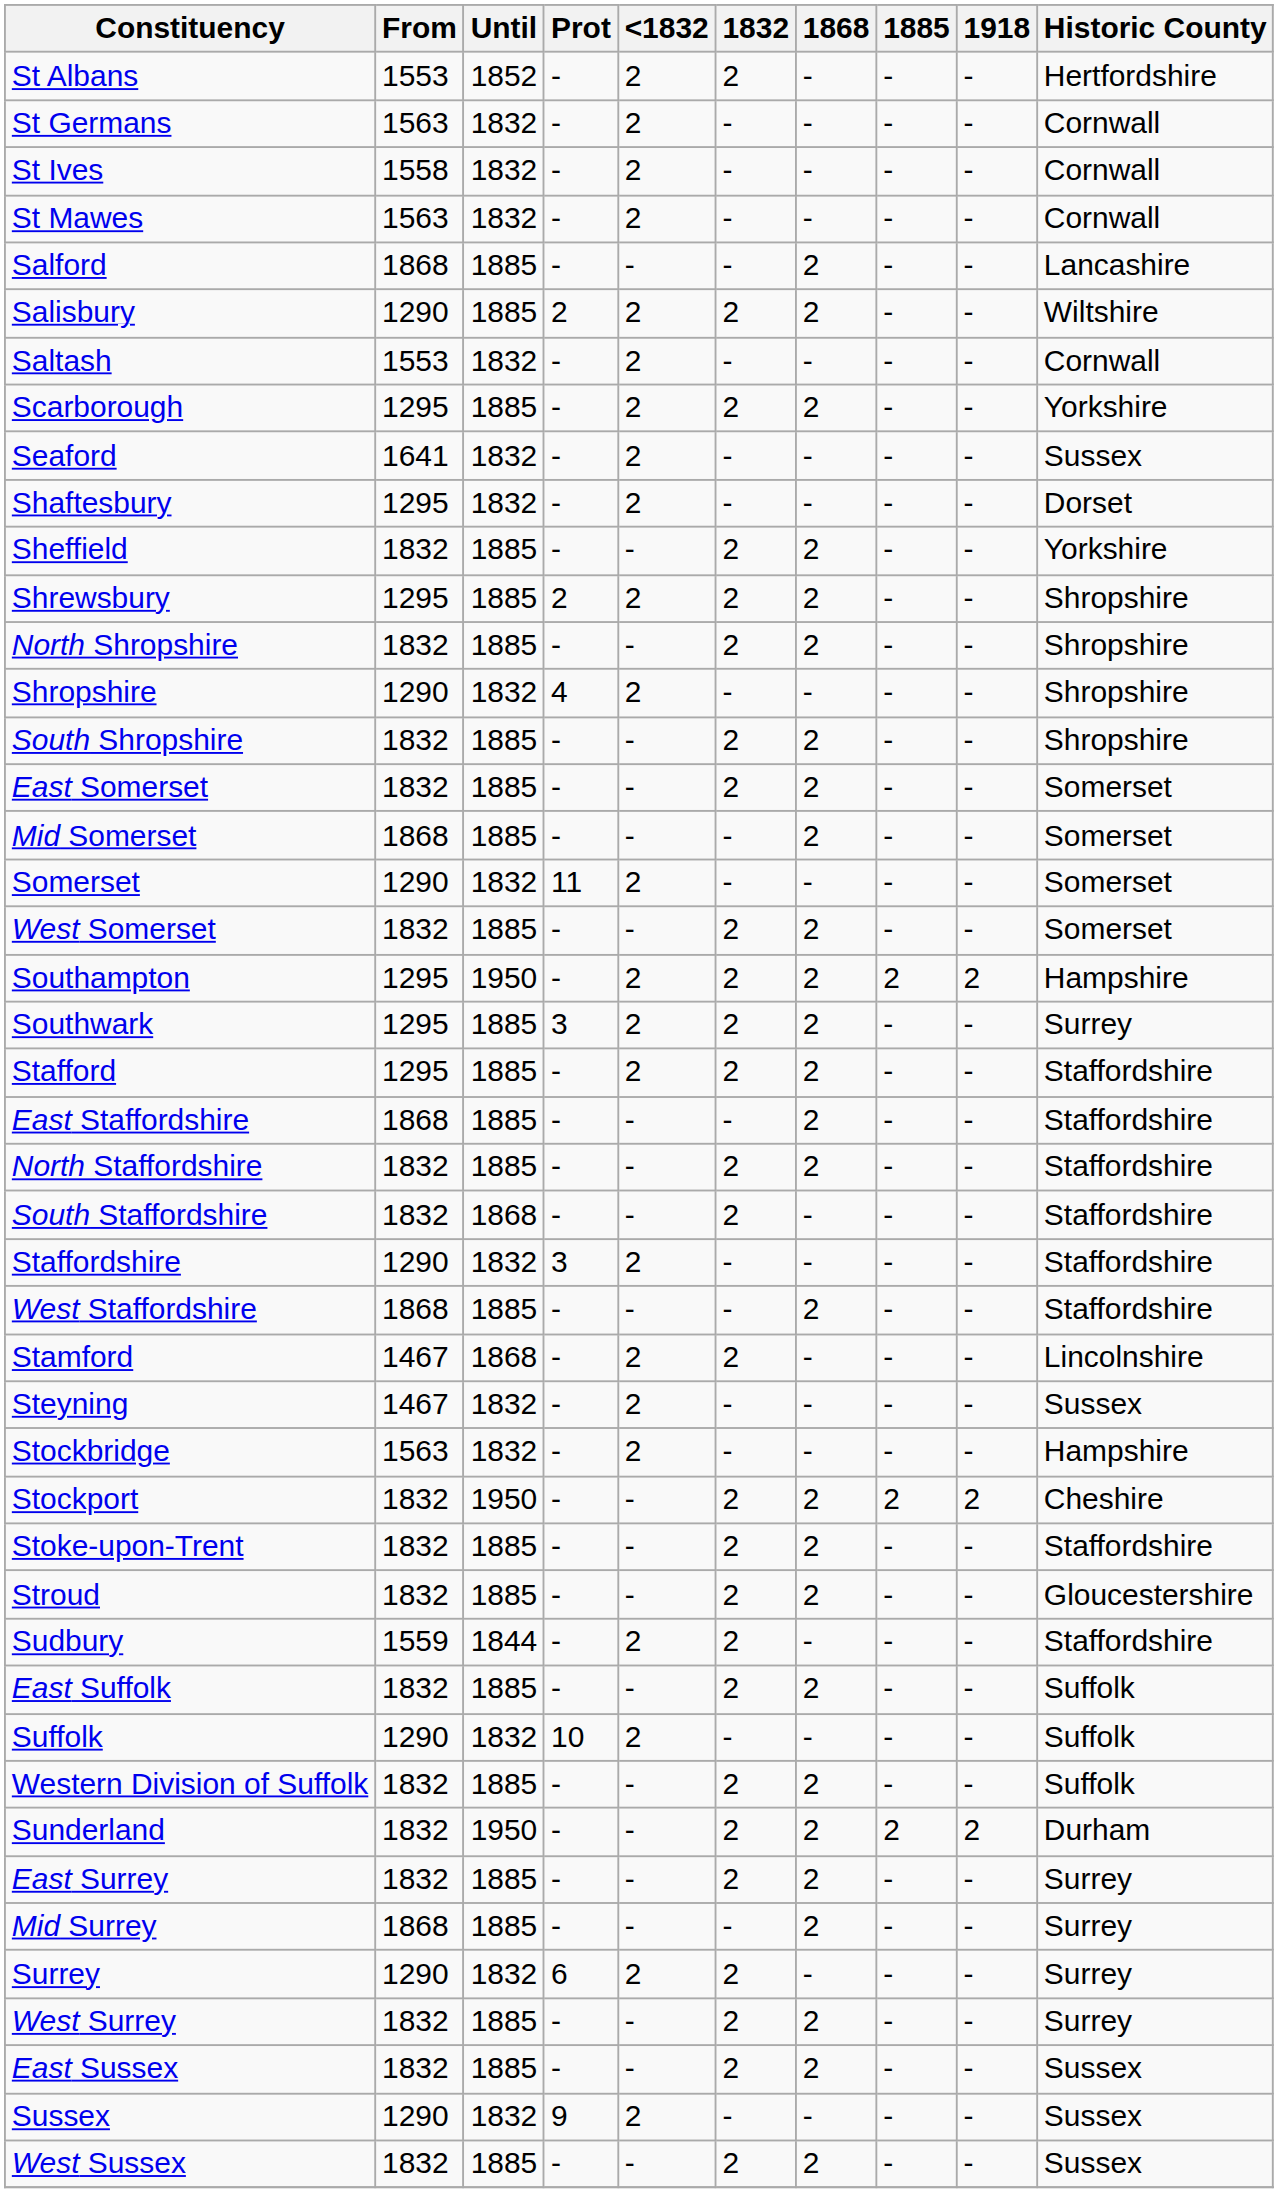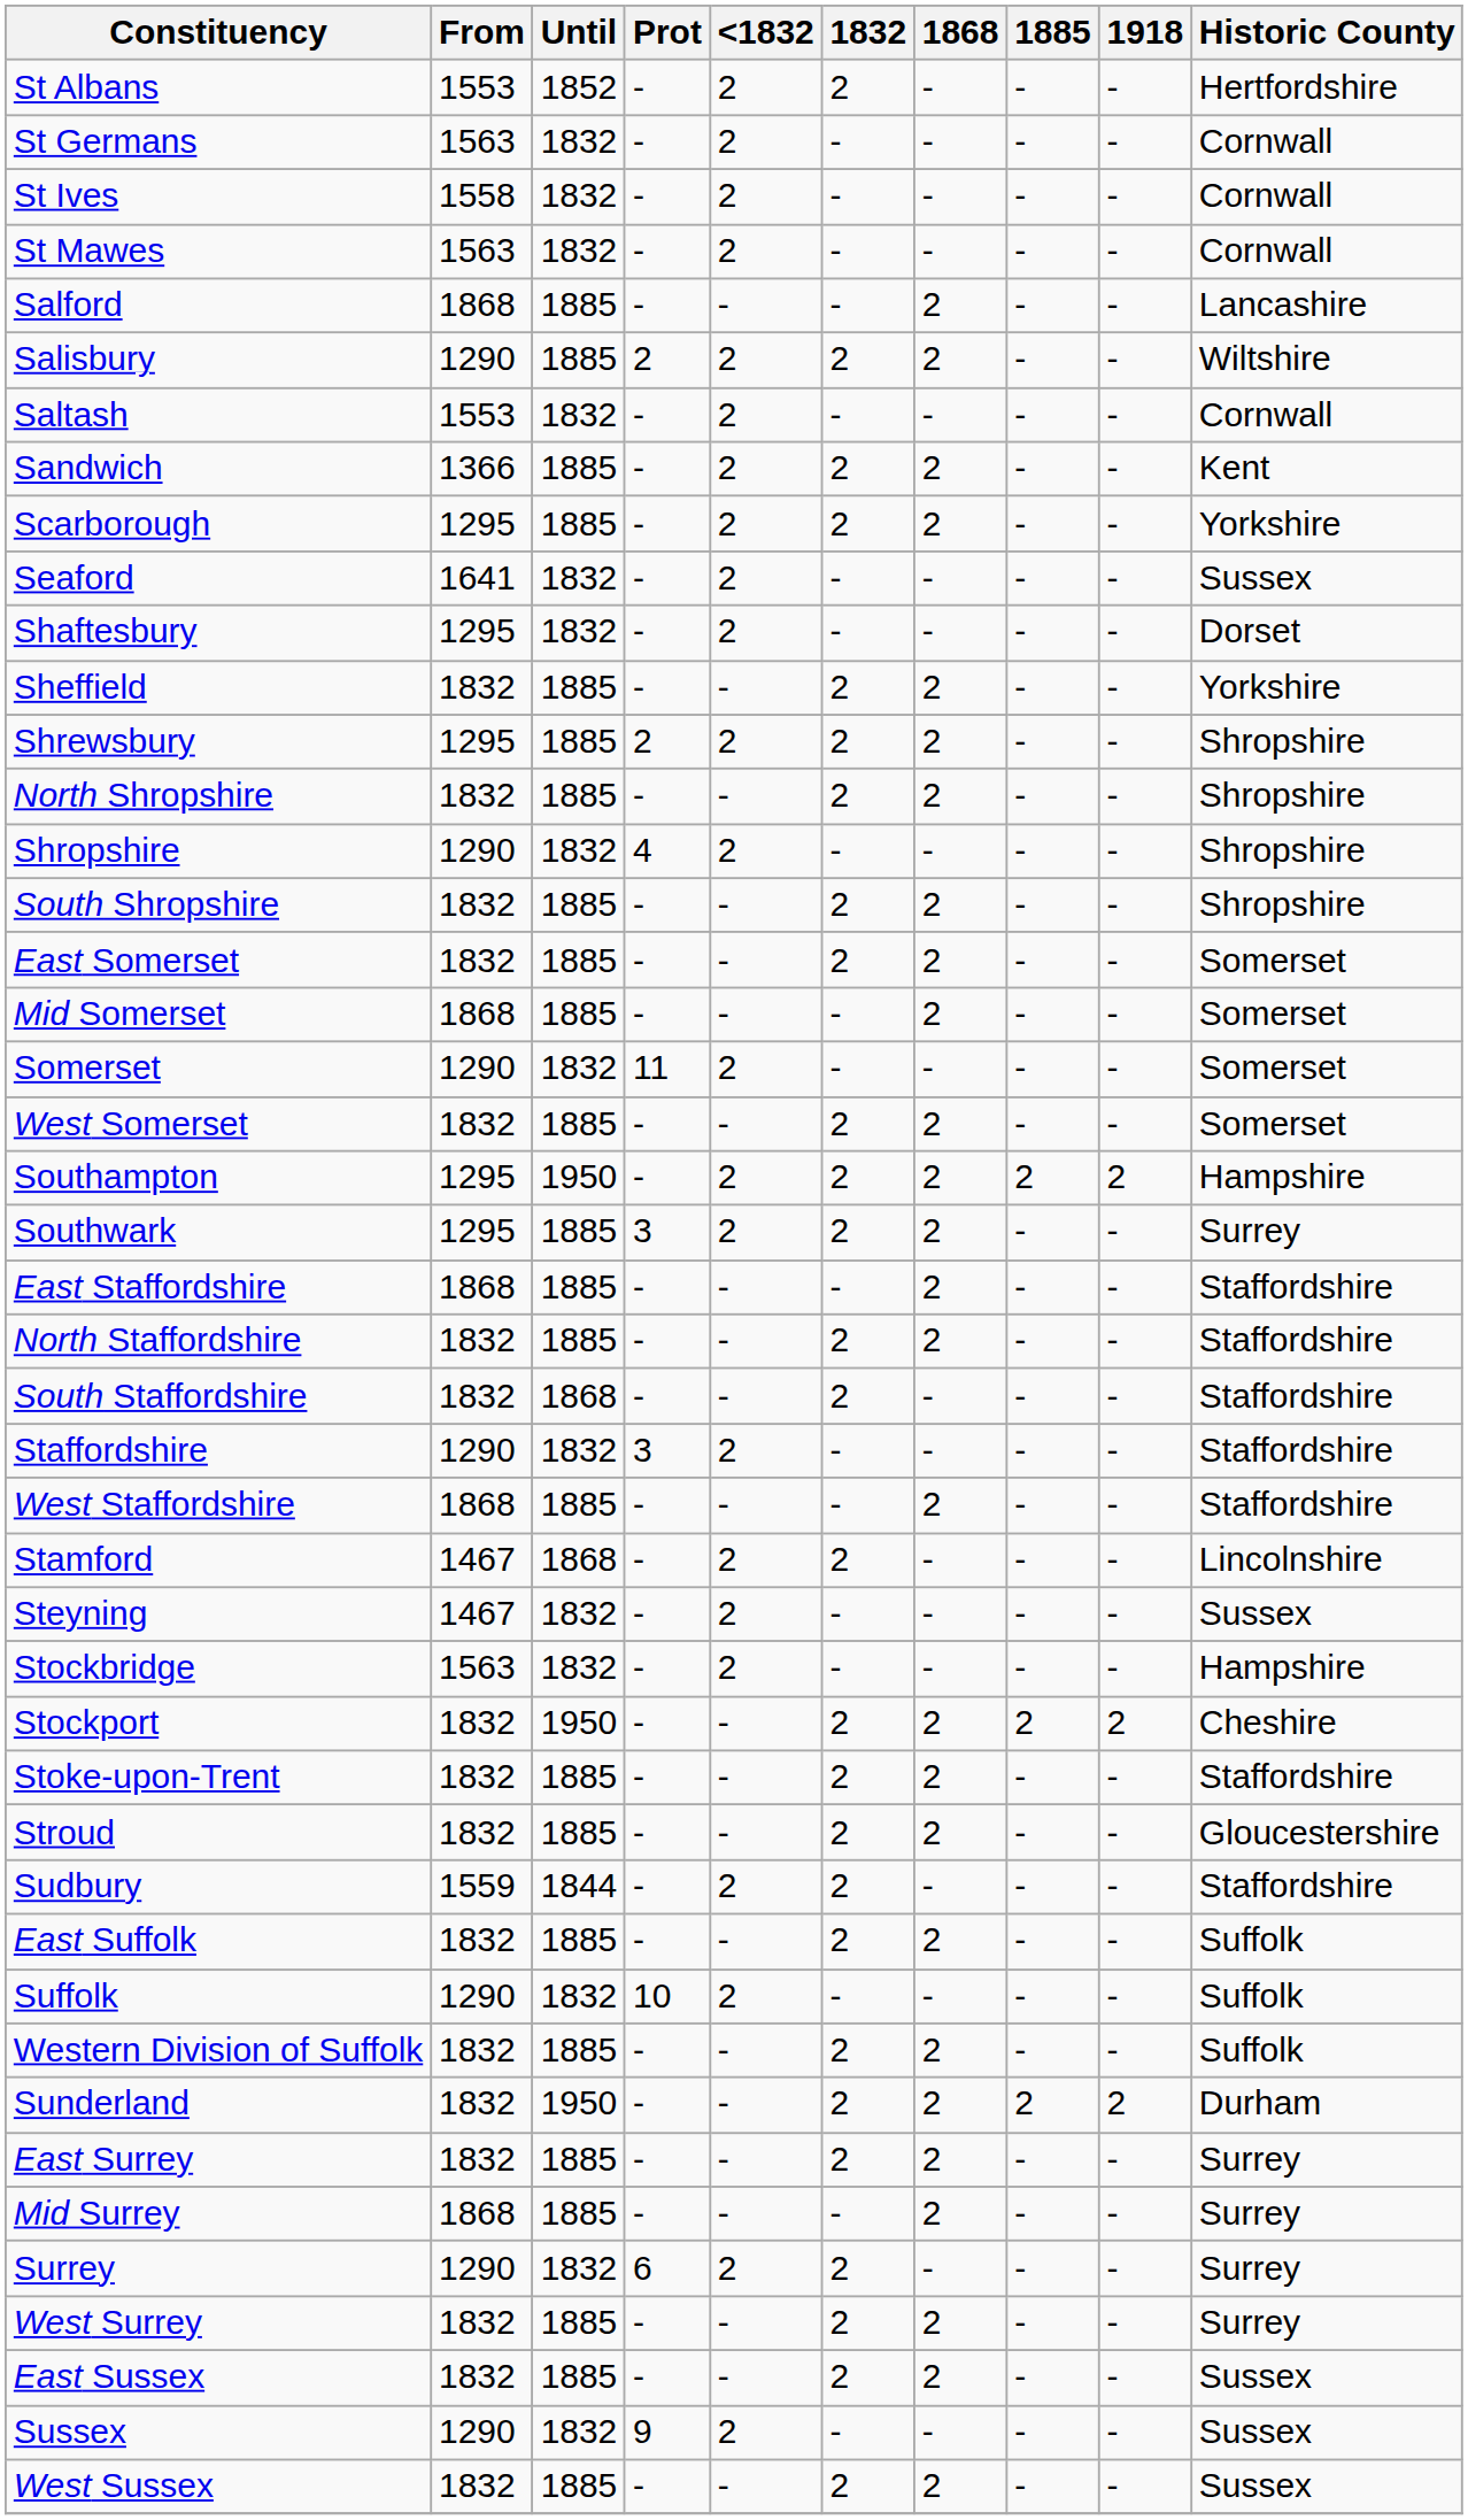 <table class="wikitable">
 <tr>
 <th>Constituency</th>
 <th>From</th>
 <th>Until</th>
 <th>Prot</th>
 <th><1832</th>
 <th>1832</th>
 <th>1868</th>
 <th>1885</th>
 <th>1918</th>
 <th>Historic County</th>
 </tr>
 <tr>
 <td><a href='#'>St Albans</a></td>
 <td>1553</td>
 <td>1852</td>
 <td>-</td>
 <td>2</td>
 <td>2</td>
 <td>-</td>
 <td>-</td>
 <td>-</td>
 <td>Hertfordshire</td>
 </tr>
 <tr>
 <td><a href='#'>St Germans</a></td>
 <td>1563</td>
 <td>1832</td>
 <td>-</td>
 <td>2</td>
 <td>-</td>
 <td>-</td>
 <td>-</td>
 <td>-</td>
 <td>Cornwall</td>
 </tr>
 <tr>
 <td><a href='#'>St Ives</a></td>
 <td>1558</td>
 <td>1832</td>
 <td>-</td>
 <td>2</td>
 <td>-</td>
 <td>-</td>
 <td>-</td>
 <td>-</td>
 <td>Cornwall</td>
 </tr>
 <tr>
 <td><a href='#'>St Mawes</a></td>
 <td>1563</td>
 <td>1832</td>
 <td>-</td>
 <td>2</td>
 <td>-</td>
 <td>-</td>
 <td>-</td>
 <td>-</td>
 <td>Cornwall</td>
 </tr>
 <tr>
 <td><a href='#'>Salford</a></td>
 <td>1868</td>
 <td>1885</td>
 <td>-</td>
 <td>-</td>
 <td>-</td>
 <td>2</td>
 <td>-</td>
 <td>-</td>
 <td>Lancashire</td>
 </tr>
 <tr>
 <td><a href='#'>Salisbury</a></td>
 <td>1290</td>
 <td>1885</td>
 <td>2</td>
 <td>2</td>
 <td>2</td>
 <td>2</td>
 <td>-</td>
 <td>-</td>
 <td>Wiltshire</td>
 </tr>
 <tr>
 <td><a href='#'>Saltash</a></td>
 <td>1553</td>
 <td>1832</td>
 <td>-</td>
 <td>2</td>
 <td>-</td>
 <td>-</td>
 <td>-</td>
 <td>-</td>
 <td>Cornwall</td>
+</tr>
+<tr>
+<td><a href='#'>Sandwich</a></td>
+<td>1366</td>
+<td>1885</td>
+<td>-</td>
+<td>2</td>
+<td>2</td>
+<td>2</td>
+<td>-</td>
+<td>-</td>
+<td>Kent</td>
 </tr>
 <tr>
 <td><a href='#'>Scarborough</a></td>
 <td>1295</td>
 <td>1885</td>
 <td>-</td>
 <td>2</td>
 <td>2</td>
 <td>2</td>
 <td>-</td>
 <td>-</td>
 <td>Yorkshire</td>
 </tr>
 <tr>
 <td><a href='#'>Seaford</a></td>
 <td>1641</td>
 <td>1832</td>
 <td>-</td>
 <td>2</td>
 <td>-</td>
 <td>-</td>
 <td>-</td>
 <td>-</td>
 <td>Sussex</td>
 </tr>
 <tr>
 <td><a href='#'>Shaftesbury</a></td>
 <td>1295</td>
 <td>1832</td>
 <td>-</td>
 <td>2</td>
 <td>-</td>
 <td>-</td>
 <td>-</td>
 <td>-</td>
 <td>Dorset</td>
 </tr>
 <tr>
 <td><a href='#'>Sheffield</a></td>
 <td>1832</td>
 <td>1885</td>
 <td>-</td>
 <td>-</td>
 <td>2</td>
 <td>2</td>
 <td>-</td>
 <td>-</td>
 <td>Yorkshire</td>
 </tr>
 <tr>
 <td><a href='#'>Shrewsbury</a></td>
 <td>1295</td>
 <td>1885</td>
 <td>2</td>
 <td>2</td>
 <td>2</td>
 <td>2</td>
 <td>-</td>
 <td>-</td>
 <td>Shropshire</td>
 </tr>
 <tr>
 <td><a href='#'><em>North</em> Shropshire</a></td>
 <td>1832</td>
 <td>1885</td>
 <td>-</td>
 <td>-</td>
 <td>2</td>
 <td>2</td>
 <td>-</td>
 <td>-</td>
 <td>Shropshire</td>
 </tr>
 <tr>
 <td><a href='#'>Shropshire</a></td>
 <td>1290</td>
 <td>1832</td>
 <td>4</td>
 <td>2</td>
 <td>-</td>
 <td>-</td>
 <td>-</td>
 <td>-</td>
 <td>Shropshire</td>
 </tr>
 <tr>
 <td><a href='#'><em>South</em> Shropshire</a></td>
 <td>1832</td>
 <td>1885</td>
 <td>-</td>
 <td>-</td>
 <td>2</td>
 <td>2</td>
 <td>-</td>
 <td>-</td>
 <td>Shropshire</td>
 </tr>
 <tr>
 <td><a href='#'><em>East</em> Somerset</a></td>
 <td>1832</td>
 <td>1885</td>
 <td>-</td>
 <td>-</td>
 <td>2</td>
 <td>2</td>
 <td>-</td>
 <td>-</td>
 <td>Somerset</td>
 </tr>
 <tr>
 <td><a href='#'><em>Mid</em> Somerset</a></td>
 <td>1868</td>
 <td>1885</td>
 <td>-</td>
 <td>-</td>
 <td>-</td>
 <td>2</td>
 <td>-</td>
 <td>-</td>
 <td>Somerset</td>
 </tr>
 <tr>
 <td><a href='#'>Somerset</a></td>
 <td>1290</td>
 <td>1832</td>
 <td>11</td>
 <td>2</td>
 <td>-</td>
 <td>-</td>
 <td>-</td>
 <td>-</td>
 <td>Somerset</td>
 </tr>
 <tr>
 <td><a href='#'><em>West</em> Somerset</a></td>
 <td>1832</td>
 <td>1885</td>
 <td>-</td>
 <td>-</td>
 <td>2</td>
 <td>2</td>
 <td>-</td>
 <td>-</td>
 <td>Somerset</td>
 </tr>
 <tr>
 <td><a href='#'>Southampton</a></td>
 <td>1295</td>
 <td>1950</td>
 <td>-</td>
 <td>2</td>
 <td>2</td>
 <td>2</td>
 <td>2</td>
 <td>2</td>
 <td>Hampshire</td>
 </tr>
 <tr>
 <td><a href='#'>Southwark</a></td>
 <td>1295</td>
 <td>1885</td>
 <td>3</td>
 <td>2</td>
 <td>2</td>
 <td>2</td>
 <td>-</td>
 <td>-</td>
 <td>Surrey</td>
-</tr>
-<tr>
-<td><a href='#'>Stafford</a></td>
-<td>1295</td>
-<td>1885</td>
-<td>-</td>
-<td>2</td>
-<td>2</td>
-<td>2</td>
-<td>-</td>
-<td>-</td>
-<td>Staffordshire</td>
 </tr>
 <tr>
 <td><a href='#'><em>East</em> Staffordshire</a></td>
 <td>1868</td>
 <td>1885</td>
 <td>-</td>
 <td>-</td>
 <td>-</td>
 <td>2</td>
 <td>-</td>
 <td>-</td>
 <td>Staffordshire</td>
 </tr>
 <tr>
 <td><a href='#'><em>North</em> Staffordshire</a></td>
 <td>1832</td>
 <td>1885</td>
 <td>-</td>
 <td>-</td>
 <td>2</td>
 <td>2</td>
 <td>-</td>
 <td>-</td>
 <td>Staffordshire</td>
 </tr>
 <tr>
 <td><a href='#'><em>South</em> Staffordshire</a></td>
 <td>1832</td>
 <td>1868</td>
 <td>-</td>
 <td>-</td>
 <td>2</td>
 <td>-</td>
 <td>-</td>
 <td>-</td>
 <td>Staffordshire</td>
 </tr>
 <tr>
 <td><a href='#'>Staffordshire</a></td>
 <td>1290</td>
 <td>1832</td>
 <td>3</td>
 <td>2</td>
 <td>-</td>
 <td>-</td>
 <td>-</td>
 <td>-</td>
 <td>Staffordshire</td>
 </tr>
 <tr>
 <td><a href='#'><em>West</em> Staffordshire</a></td>
 <td>1868</td>
 <td>1885</td>
 <td>-</td>
 <td>-</td>
 <td>-</td>
 <td>2</td>
 <td>-</td>
 <td>-</td>
 <td>Staffordshire</td>
 </tr>
 <tr>
 <td><a href='#'>Stamford</a></td>
 <td>1467</td>
 <td>1868</td>
 <td>-</td>
 <td>2</td>
 <td>2</td>
 <td>-</td>
 <td>-</td>
 <td>-</td>
 <td>Lincolnshire</td>
 </tr>
 <tr>
 <td><a href='#'>Steyning</a></td>
 <td>1467</td>
 <td>1832</td>
 <td>-</td>
 <td>2</td>
 <td>-</td>
 <td>-</td>
 <td>-</td>
 <td>-</td>
 <td>Sussex</td>
 </tr>
 <tr>
 <td><a href='#'>Stockbridge</a></td>
 <td>1563</td>
 <td>1832</td>
 <td>-</td>
 <td>2</td>
 <td>-</td>
 <td>-</td>
 <td>-</td>
 <td>-</td>
 <td>Hampshire</td>
 </tr>
 <tr>
 <td><a href='#'>Stockport</a></td>
 <td>1832</td>
 <td>1950</td>
 <td>-</td>
 <td>-</td>
 <td>2</td>
 <td>2</td>
 <td>2</td>
 <td>2</td>
 <td>Cheshire</td>
 </tr>
 <tr>
 <td><a href='#'>Stoke-upon-Trent</a></td>
 <td>1832</td>
 <td>1885</td>
 <td>-</td>
 <td>-</td>
 <td>2</td>
 <td>2</td>
 <td>-</td>
 <td>-</td>
 <td>Staffordshire</td>
 </tr>
 <tr>
 <td><a href='#'>Stroud</a></td>
 <td>1832</td>
 <td>1885</td>
 <td>-</td>
 <td>-</td>
 <td>2</td>
 <td>2</td>
 <td>-</td>
 <td>-</td>
 <td>Gloucestershire</td>
 </tr>
 <tr>
 <td><a href='#'>Sudbury</a></td>
 <td>1559</td>
 <td>1844</td>
 <td>-</td>
 <td>2</td>
 <td>2</td>
 <td>-</td>
 <td>-</td>
 <td>-</td>
 <td>Staffordshire</td>
 </tr>
 <tr>
 <td><a href='#'><em>East</em> Suffolk</a></td>
 <td>1832</td>
 <td>1885</td>
 <td>-</td>
 <td>-</td>
 <td>2</td>
 <td>2</td>
 <td>-</td>
 <td>-</td>
 <td>Suffolk</td>
 </tr>
 <tr>
 <td><a href='#'>Suffolk</a></td>
 <td>1290</td>
 <td>1832</td>
 <td>10</td>
 <td>2</td>
 <td>-</td>
 <td>-</td>
 <td>-</td>
 <td>-</td>
 <td>Suffolk</td>
 </tr>
 <tr>
 <td><a href='#'>Western Division of Suffolk</a></td>
 <td>1832</td>
 <td>1885</td>
 <td>-</td>
 <td>-</td>
 <td>2</td>
 <td>2</td>
 <td>-</td>
 <td>-</td>
 <td>Suffolk</td>
 </tr>
 <tr>
 <td><a href='#'>Sunderland</a></td>
 <td>1832</td>
 <td>1950</td>
 <td>-</td>
 <td>-</td>
 <td>2</td>
 <td>2</td>
 <td>2</td>
 <td>2</td>
 <td>Durham</td>
 </tr>
 <tr>
 <td><a href='#'><em>East</em> Surrey</a></td>
 <td>1832</td>
 <td>1885</td>
 <td>-</td>
 <td>-</td>
 <td>2</td>
 <td>2</td>
 <td>-</td>
 <td>-</td>
 <td>Surrey</td>
 </tr>
 <tr>
 <td><a href='#'><em>Mid</em> Surrey</a></td>
 <td>1868</td>
 <td>1885</td>
 <td>-</td>
 <td>-</td>
 <td>-</td>
 <td>2</td>
 <td>-</td>
 <td>-</td>
 <td>Surrey</td>
 </tr>
 <tr>
 <td><a href='#'>Surrey</a></td>
 <td>1290</td>
 <td>1832</td>
 <td>6</td>
 <td>2</td>
 <td>2</td>
 <td>-</td>
 <td>-</td>
 <td>-</td>
 <td>Surrey</td>
 </tr>
 <tr>
 <td><a href='#'><em>West</em> Surrey</a></td>
 <td>1832</td>
 <td>1885</td>
 <td>-</td>
 <td>-</td>
 <td>2</td>
 <td>2</td>
 <td>-</td>
 <td>-</td>
 <td>Surrey</td>
 </tr>
 <tr>
 <td><a href='#'><em>East</em> Sussex</a></td>
 <td>1832</td>
 <td>1885</td>
 <td>-</td>
 <td>-</td>
 <td>2</td>
 <td>2</td>
 <td>-</td>
 <td>-</td>
 <td>Sussex</td>
 </tr>
 <tr>
 <td><a href='#'>Sussex</a></td>
 <td>1290</td>
 <td>1832</td>
 <td>9</td>
 <td>2</td>
 <td>-</td>
 <td>-</td>
 <td>-</td>
 <td>-</td>
 <td>Sussex</td>
 </tr>
 <tr>
 <td><a href='#'><em>West</em> Sussex</a></td>
 <td>1832</td>
 <td>1885</td>
 <td>-</td>
 <td>-</td>
 <td>2</td>
 <td>2</td>
 <td>-</td>
 <td>-</td>
 <td>Sussex</td>
 </tr>
 <tr>
 </tr>
 </table>
